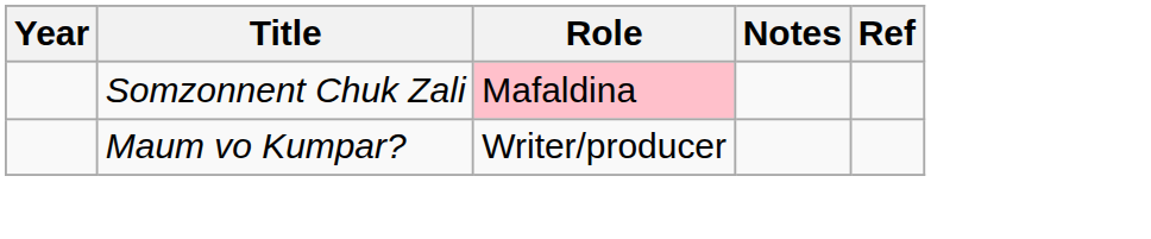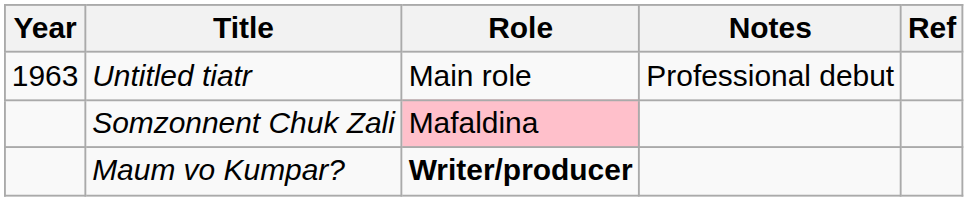 <table class="wikitable sortable">
 <tr>
 <th>Year</th>
 <th>Title</th>
 <th>Role</th>
 <th>Notes</th>
 <th>Ref</th>
+</tr>
+<tr>
+<td>1963</td>
+<td><em>Untitled tiatr</em></td>
+<td>Main role</td>
+<td>Professional debut</td>
+<td></td>
 </tr>
 <tr>
 <td></td>
 <td><em>Somzonnent Chuk Zali</em></td>
 <td style="background: pink;">Mafaldina</td>
 <td></td>
 <td></td>
 </tr>
 <tr>
 <td></td>
 <td><em>Maum vo Kumpar?</em></td>
-<td>Writer/producer</td>
+<td><strong>Writer/producer</strong></td>
 <td></td>
 <td></td>
 </tr>
 </table>
